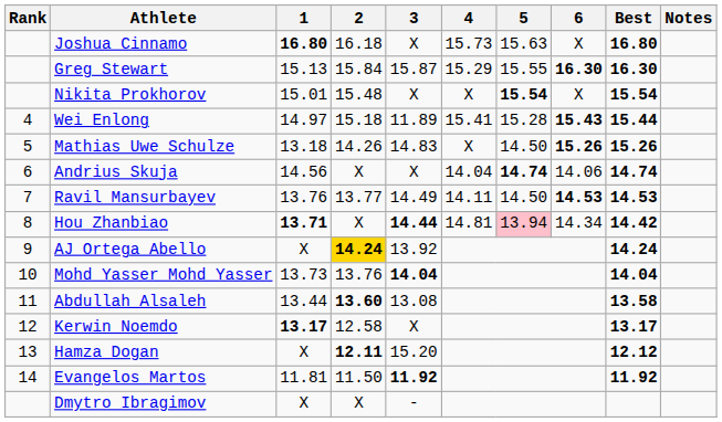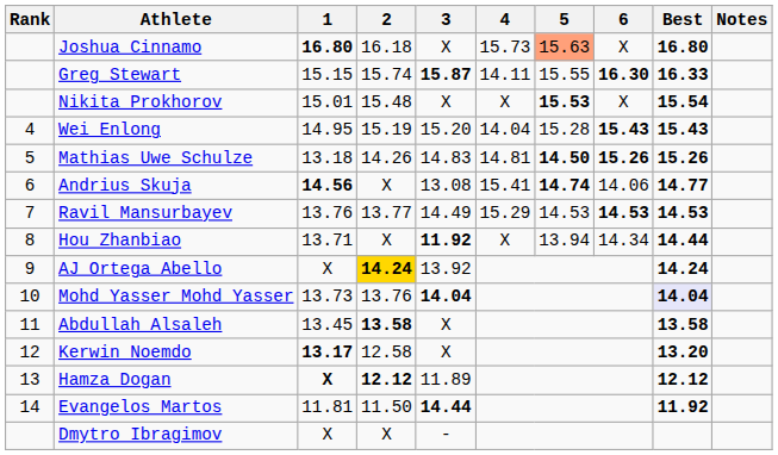 <table class="wikitable sortable" style="text-align:center">
 <tr>
 <th>Rank</th>
 <th>Athlete</th>
 <th>1</th>
 <th>2</th>
 <th>3</th>
 <th>4</th>
 <th>5</th>
 <th>6</th>
 <th>Best</th>
 <th>Notes</th>
 </tr>
 <tr>
 <td></td>
 <td style="text-align:left"><a href='#'>Joshua Cinnamo</a><br></td>
 <td><strong>16.80</strong></td>
 <td>16.18</td>
 <td>X</td>
 <td>15.73</td>
-<td>15.63</td>
+<td style="background: lightsalmon;">15.63</td>
 <td>X</td>
 <td><strong>16.80</strong></td>
 <td></td>
 </tr>
 <tr>
 <td></td>
 <td style="text-align:left"><a href='#'>Greg Stewart</a><br></td>
-<td>15.13</td>
-<td>15.84</td>
-<td>15.87</td>
-<td>15.29</td>
+<td>15.15</td>
+<td>15.74</td>
+<td><strong>15.87</strong></td>
+<td>14.11</td>
 <td>15.55</td>
 <td><strong>16.30</strong></td>
-<td><strong>16.30</strong></td>
+<td><strong>16.33</strong></td>
 <td></td>
 </tr>
 <tr>
 <td></td>
 <td style="text-align:left"><a href='#'>Nikita Prokhorov</a><br></td>
 <td>15.01</td>
 <td>15.48</td>
 <td>X</td>
 <td>X</td>
-<td><strong>15.54</strong></td>
+<td><strong>15.53</strong></td>
 <td>X</td>
 <td><strong>15.54</strong></td>
 <td></td>
 </tr>
 <tr>
 <td>4</td>
 <td style="text-align:left"><a href='#'>Wei Enlong</a><br></td>
-<td>14.97</td>
-<td>15.18</td>
-<td>11.89</td>
-<td>15.41</td>
+<td>14.95</td>
+<td>15.19</td>
+<td>15.20</td>
+<td>14.04</td>
 <td>15.28</td>
 <td><strong>15.43</strong></td>
-<td><strong>15.44</strong></td>
+<td><strong>15.43</strong></td>
 <td></td>
 </tr>
 <tr>
 <td>5</td>
 <td style="text-align:left"><a href='#'>Mathias Uwe Schulze</a><br></td>
 <td>13.18</td>
 <td>14.26</td>
 <td>14.83</td>
-<td>X</td>
-<td>14.50</td>
+<td>14.81</td>
+<td><strong>14.50</strong></td>
 <td><strong>15.26</strong></td>
 <td><strong>15.26</strong></td>
 <td></td>
 </tr>
 <tr>
 <td>6</td>
 <td style="text-align:left"><a href='#'>Andrius Skuja</a><br></td>
-<td>14.56</td>
+<td><strong>14.56</strong></td>
 <td>X</td>
-<td>X</td>
-<td>14.04</td>
+<td>13.08</td>
+<td>15.41</td>
 <td><strong>14.74</strong></td>
 <td>14.06</td>
-<td><strong>14.74</strong></td>
+<td><strong>14.77</strong></td>
 <td></td>
 </tr>
 <tr>
 <td>7</td>
 <td style="text-align:left"><a href='#'>Ravil Mansurbayev</a><br></td>
 <td>13.76</td>
 <td>13.77</td>
 <td>14.49</td>
-<td>14.11</td>
-<td>14.50</td>
+<td>15.29</td>
+<td>14.53</td>
 <td><strong>14.53</strong></td>
 <td><strong>14.53</strong></td>
 <td></td>
 </tr>
 <tr>
 <td>8</td>
 <td style="text-align:left"><a href='#'>Hou Zhanbiao</a><br></td>
-<td><strong>13.71</strong></td>
+<td>13.71</td>
 <td>X</td>
+<td><strong>11.92</strong></td>
+<td>X</td>
+<td>13.94</td>
+<td>14.34</td>
 <td><strong>14.44</strong></td>
-<td>14.81</td>
-<td style="background: pink;">13.94</td>
-<td>14.34</td>
-<td><strong>14.42</strong></td>
 <td></td>
 </tr>
 <tr>
 <td>9</td>
 <td style="text-align:left"><a href='#'>AJ Ortega Abello</a><br></td>
 <td>X</td>
 <td style="background: gold;"><strong>14.24</strong></td>
 <td>13.92</td>
 <td colspan=3></td>
 <td><strong>14.24</strong></td>
 <td></td>
 </tr>
 <tr>
 <td>10</td>
 <td style="text-align:left"><a href='#'>Mohd Yasser Mohd Yasser</a><br></td>
 <td>13.73</td>
 <td>13.76</td>
 <td><strong>14.04</strong></td>
 <td colspan=3></td>
-<td><strong>14.04</strong></td>
+<td style="background: lavender;"><strong>14.04</strong></td>
 <td></td>
 </tr>
 <tr>
 <td>11</td>
 <td style="text-align:left"><a href='#'>Abdullah Alsaleh</a><br></td>
-<td>13.44</td>
-<td><strong>13.60</strong></td>
-<td>13.08</td>
+<td>13.45</td>
+<td><strong>13.58</strong></td>
+<td>X</td>
 <td colspan=3></td>
 <td><strong>13.58</strong></td>
 <td></td>
 </tr>
 <tr>
 <td>12</td>
 <td style="text-align:left"><a href='#'>Kerwin Noemdo</a><br></td>
 <td><strong>13.17</strong></td>
 <td>12.58</td>
 <td>X</td>
 <td colspan=3></td>
-<td><strong>13.17</strong></td>
+<td><strong>13.20</strong></td>
 <td></td>
 </tr>
 <tr>
 <td>13</td>
 <td style="text-align:left"><a href='#'>Hamza Dogan</a><br></td>
-<td>X</td>
-<td><strong>12.11</strong></td>
-<td>15.20</td>
+<td><strong>X</strong></td>
+<td><strong>12.12</strong></td>
+<td>11.89</td>
 <td colspan=3></td>
 <td><strong>12.12</strong></td>
 <td></td>
 </tr>
 <tr>
 <td>14</td>
 <td style="text-align:left"><a href='#'>Evangelos Martos</a><br></td>
 <td>11.81</td>
 <td>11.50</td>
-<td><strong>11.92</strong></td>
+<td><strong>14.44</strong></td>
 <td colspan=3></td>
 <td><strong>11.92</strong></td>
 <td></td>
 </tr>
 <tr>
 <td></td>
 <td style="text-align:left"><a href='#'>Dmytro Ibragimov</a><br></td>
 <td>X</td>
 <td>X</td>
 <td>-</td>
 <td colspan=3></td>
 <td></td>
 <td></td>
 </tr>
 </table>
